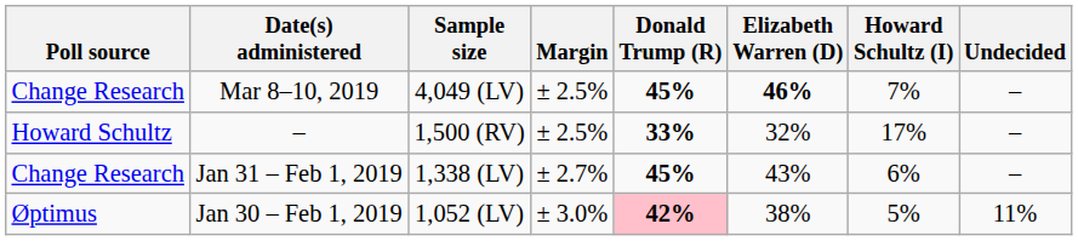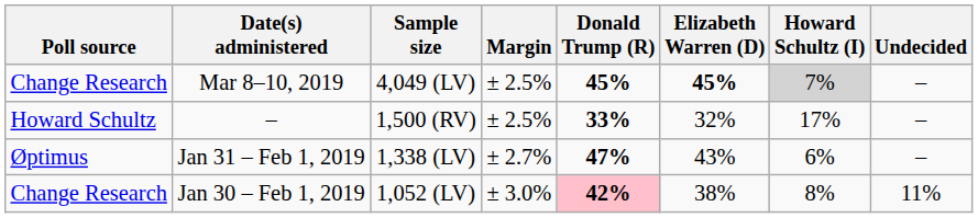 <table class="wikitable sortable" style="font-size:90%;text-align:center;">
 <tr valign=bottom style="font-size:90%;">
 <th>Poll source</th>
 <th>Date(s)<br>administered</th>
 <th>Sample<br>size</th>
 <th>Margin<br></th>
 <th>Donald<br>Trump (R)</th>
 <th>Elizabeth<br>Warren (D)</th>
 <th>Howard<br>Schultz (I)</th>
 <th>Undecided</th>
 </tr>
 <tr>
 <td style="text-align:left;"><a href='#'>Change Research</a></td>
 <td>Mar 8–10, 2019</td>
 <td>4,049 (LV)</td>
 <td>± 2.5%</td>
 <td><strong>45%</strong></td>
-<td><strong>46%</strong></td>
-<td>7%</td>
+<td><strong>45%</strong></td>
+<td style="background: lightgrey;">7%</td>
 <td>–</td>
 </tr>
 <tr>
 <td style="text-align:left;"><a href='#'>Howard Schultz</a></td>
 <td>–</td>
 <td>1,500 (RV)</td>
 <td>± 2.5%</td>
 <td><strong>33%</strong></td>
 <td>32%</td>
 <td>17%</td>
 <td>–</td>
 </tr>
 <tr>
-<td style="text-align:left;"><a href='#'>Change Research</a></td>
+<td style="text-align:left;"><a href='#'>Øptimus</a></td>
 <td>Jan 31 – Feb 1, 2019</td>
 <td>1,338 (LV)</td>
 <td>± 2.7%</td>
-<td><strong>45%</strong></td>
+<td><strong>47%</strong></td>
 <td>43%</td>
 <td>6%</td>
 <td>–</td>
 </tr>
 <tr>
-<td style="text-align:left;"><a href='#'>Øptimus</a></td>
+<td style="text-align:left;"><a href='#'>Change Research</a></td>
 <td>Jan 30 – Feb 1, 2019</td>
 <td>1,052 (LV)</td>
 <td>± 3.0%</td>
 <td style="background: pink;"><strong>42%</strong></td>
 <td>38%</td>
-<td>5%</td>
+<td>8%</td>
 <td>11%</td>
 </tr>
 </table>
